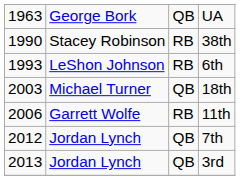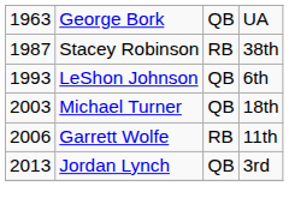 <table class="wikitable">
 <tr>
 </tr>
 <tr>
 <td>1963</td>
 <td><a href='#'>George Bork</a></td>
 <td>QB</td>
 <td>UA</td>
 </tr>
 <tr>
-<td>1990</td>
+<td>1987</td>
 <td>Stacey Robinson</td>
 <td>RB</td>
 <td>38th</td>
 </tr>
 <tr>
 <td>1993</td>
 <td><a href='#'>LeShon Johnson</a></td>
-<td>RB</td>
+<td>QB</td>
 <td>6th</td>
 </tr>
 <tr>
 <td>2003</td>
 <td><a href='#'>Michael Turner</a></td>
 <td>QB</td>
 <td>18th</td>
 </tr>
 <tr>
 <td>2006</td>
 <td><a href='#'>Garrett Wolfe</a></td>
 <td>RB</td>
 <td>11th</td>
 </tr>
 <tr>
-<td>2012</td>
-<td><a href='#'>Jordan Lynch</a></td>
-<td>QB</td>
-<td>7th</td>
-</tr>
-<tr>
 <td>2013</td>
 <td><a href='#'>Jordan Lynch</a></td>
 <td>QB</td>
 <td>3rd</td>
 </tr>
 <tr>
 </tr>
 </table>
